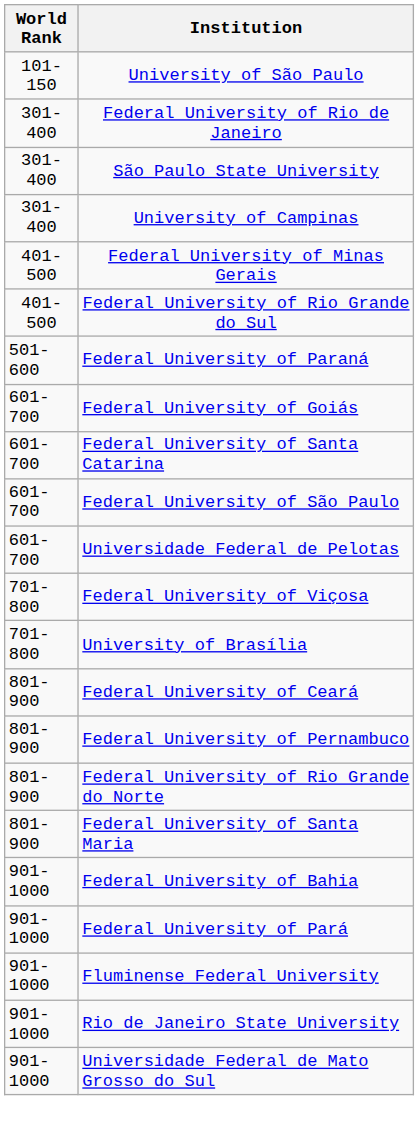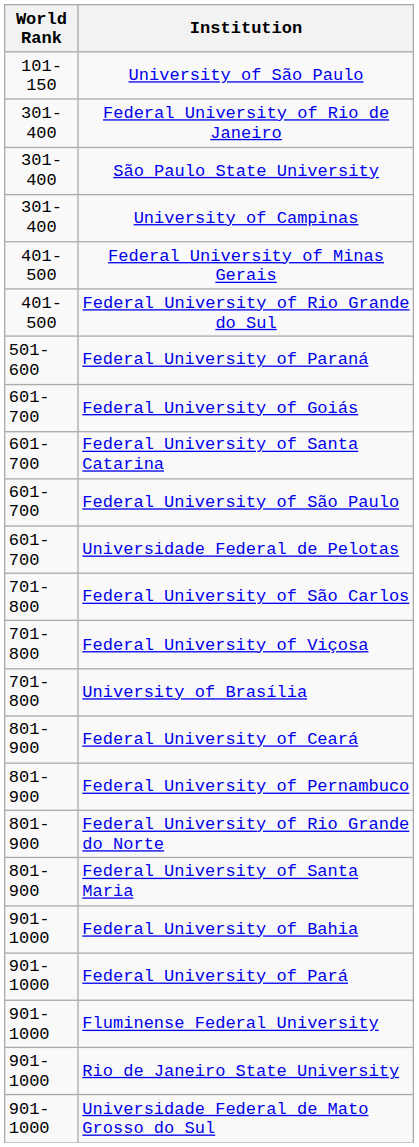 <table class="wikitable sortable">
 <tr style="background:#efefef;">
 <th style="width:50px; text-align:center;">World Rank</th>
 <th style="width:250px; text-align:center;">Institution</th>
 </tr>
 <tr style="text-align:center;">
 <td style="width:50px; ">101-150</td>
 <td style="width:250px; "><a href='#'>University of São Paulo</a></td>
 </tr>
 <tr>
 <td style="width:50px; text-align:center;">301-400</td>
 <td style="width:250px; text-align:center;"><a href='#'>Federal University of Rio de Janeiro</a></td>
 </tr>
 <tr style="text-align:center;">
 <td style="width:50px; text-align:center;">301-400</td>
 <td style="width:250px; "><a href='#'>São Paulo State University</a></td>
 </tr>
 <tr>
 <td style="width:50px; text-align:center;">301-400</td>
 <td style="width:250px; text-align:center;"><a href='#'>University of Campinas</a></td>
 </tr>
 <tr>
 <td style="width:50px; text-align:center;">401-500</td>
 <td style="width:250px; text-align:center;"><a href='#'>Federal University of Minas Gerais</a></td>
 </tr>
 <tr>
 <td style="width:50px; text-align:center;">401-500</td>
 <td style="width:250px; text-align:center;"><a href='#'>Federal University of Rio Grande do Sul</a></td>
 </tr>
 <tr>
 <td>501-600</td>
 <td><a href='#'>Federal University of Paraná</a></td>
 </tr>
 <tr>
 <td>601-700</td>
 <td><a href='#'>Federal University of Goiás</a></td>
 </tr>
 <tr>
 <td>601-700</td>
 <td><a href='#'>Federal University of Santa Catarina</a></td>
 </tr>
 <tr>
 <td>601-700</td>
 <td><a href='#'>Federal University of São Paulo</a></td>
 </tr>
 <tr>
 <td>601-700</td>
 <td><a href='#'>Universidade Federal de Pelotas</a></td>
 </tr>
 <tr>
 <td>701-800</td>
+<td><a href='#'>Federal University of São Carlos</a></td>
+</tr>
+<tr>
+<td>701-800</td>
 <td><a href='#'>Federal University of Viçosa</a></td>
 </tr>
 <tr>
 <td>701-800</td>
 <td><a href='#'>University of Brasília</a></td>
 </tr>
 <tr>
 <td>801-900</td>
 <td><a href='#'>Federal University of Ceará</a></td>
 </tr>
 <tr>
 <td>801-900</td>
 <td><a href='#'>Federal University of Pernambuco</a></td>
 </tr>
 <tr>
 <td>801-900</td>
 <td><a href='#'>Federal University of Rio Grande do Norte</a></td>
 </tr>
 <tr>
 <td>801-900</td>
 <td><a href='#'>Federal University of Santa Maria</a></td>
 </tr>
 <tr>
 <td>901-1000</td>
 <td><a href='#'>Federal University of Bahia</a></td>
 </tr>
 <tr>
 <td>901-1000</td>
 <td><a href='#'>Federal University of Pará</a></td>
 </tr>
 <tr>
 <td>901-1000</td>
 <td><a href='#'>Fluminense Federal University</a></td>
 </tr>
 <tr>
 <td>901-1000</td>
 <td><a href='#'>Rio de Janeiro State University</a></td>
 </tr>
 <tr>
 <td>901-1000</td>
 <td><a href='#'>Universidade Federal de Mato Grosso do Sul</a></td>
 </tr>
 </table>
